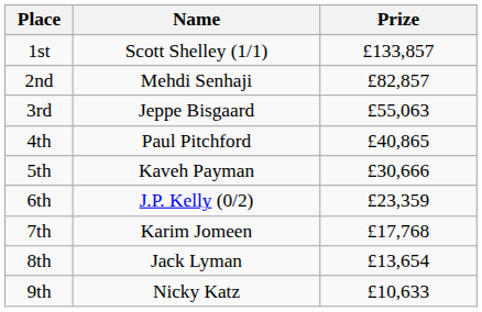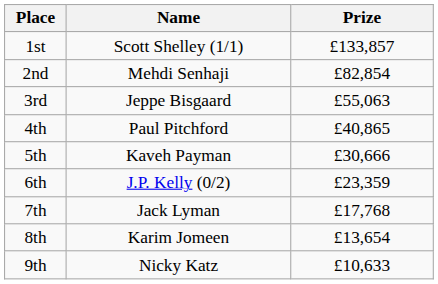 <table class="wikitable">
 <tr>
 <th width="50">Place</th>
 <th width="200">Name</th>
 <th width="125">Prize</th>
 </tr>
 <tr>
 <td align="center">1st</td>
 <td align="center">Scott Shelley (1/1)</td>
 <td align="center">£133,857</td>
 </tr>
 <tr>
 <td align="center">2nd</td>
 <td align="center">Mehdi Senhaji</td>
-<td align="center">£82,857</td>
+<td align="center">£82,854</td>
 </tr>
 <tr>
 <td align="center">3rd</td>
 <td align="center">Jeppe Bisgaard</td>
 <td align="center">£55,063</td>
 </tr>
 <tr>
 <td align="center">4th</td>
 <td align="center">Paul Pitchford</td>
 <td align="center">£40,865</td>
 </tr>
 <tr>
 <td align="center">5th</td>
 <td align="center">Kaveh Payman</td>
 <td align="center">£30,666</td>
 </tr>
 <tr>
 <td align="center">6th</td>
 <td align="center"><a href='#'>J.P. Kelly</a> (0/2)</td>
 <td align="center">£23,359</td>
 </tr>
 <tr>
 <td align="center">7th</td>
-<td align="center">Karim Jomeen</td>
+<td align="center">Jack Lyman</td>
 <td align="center">£17,768</td>
 </tr>
 <tr>
 <td align="center">8th</td>
-<td align="center">Jack Lyman</td>
+<td align="center">Karim Jomeen</td>
 <td align="center">£13,654</td>
 </tr>
 <tr>
 <td align="center">9th</td>
 <td align="center">Nicky Katz</td>
 <td align="center">£10,633</td>
 </tr>
 </table>
